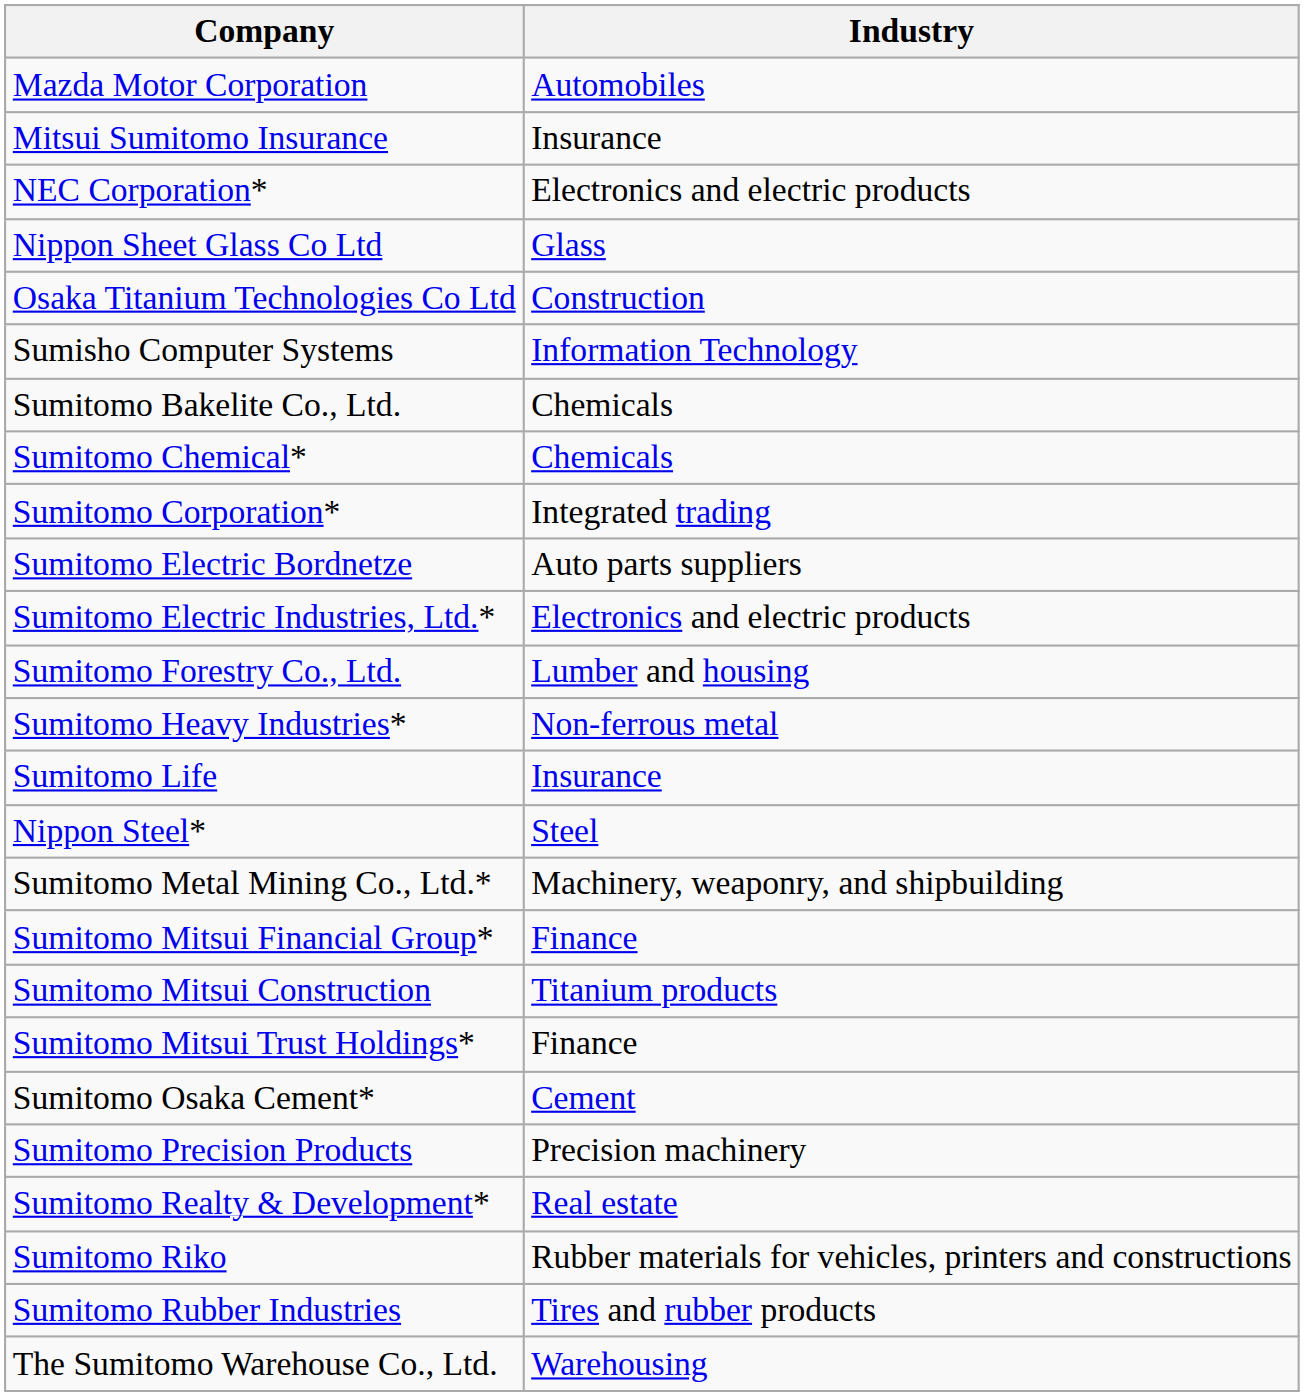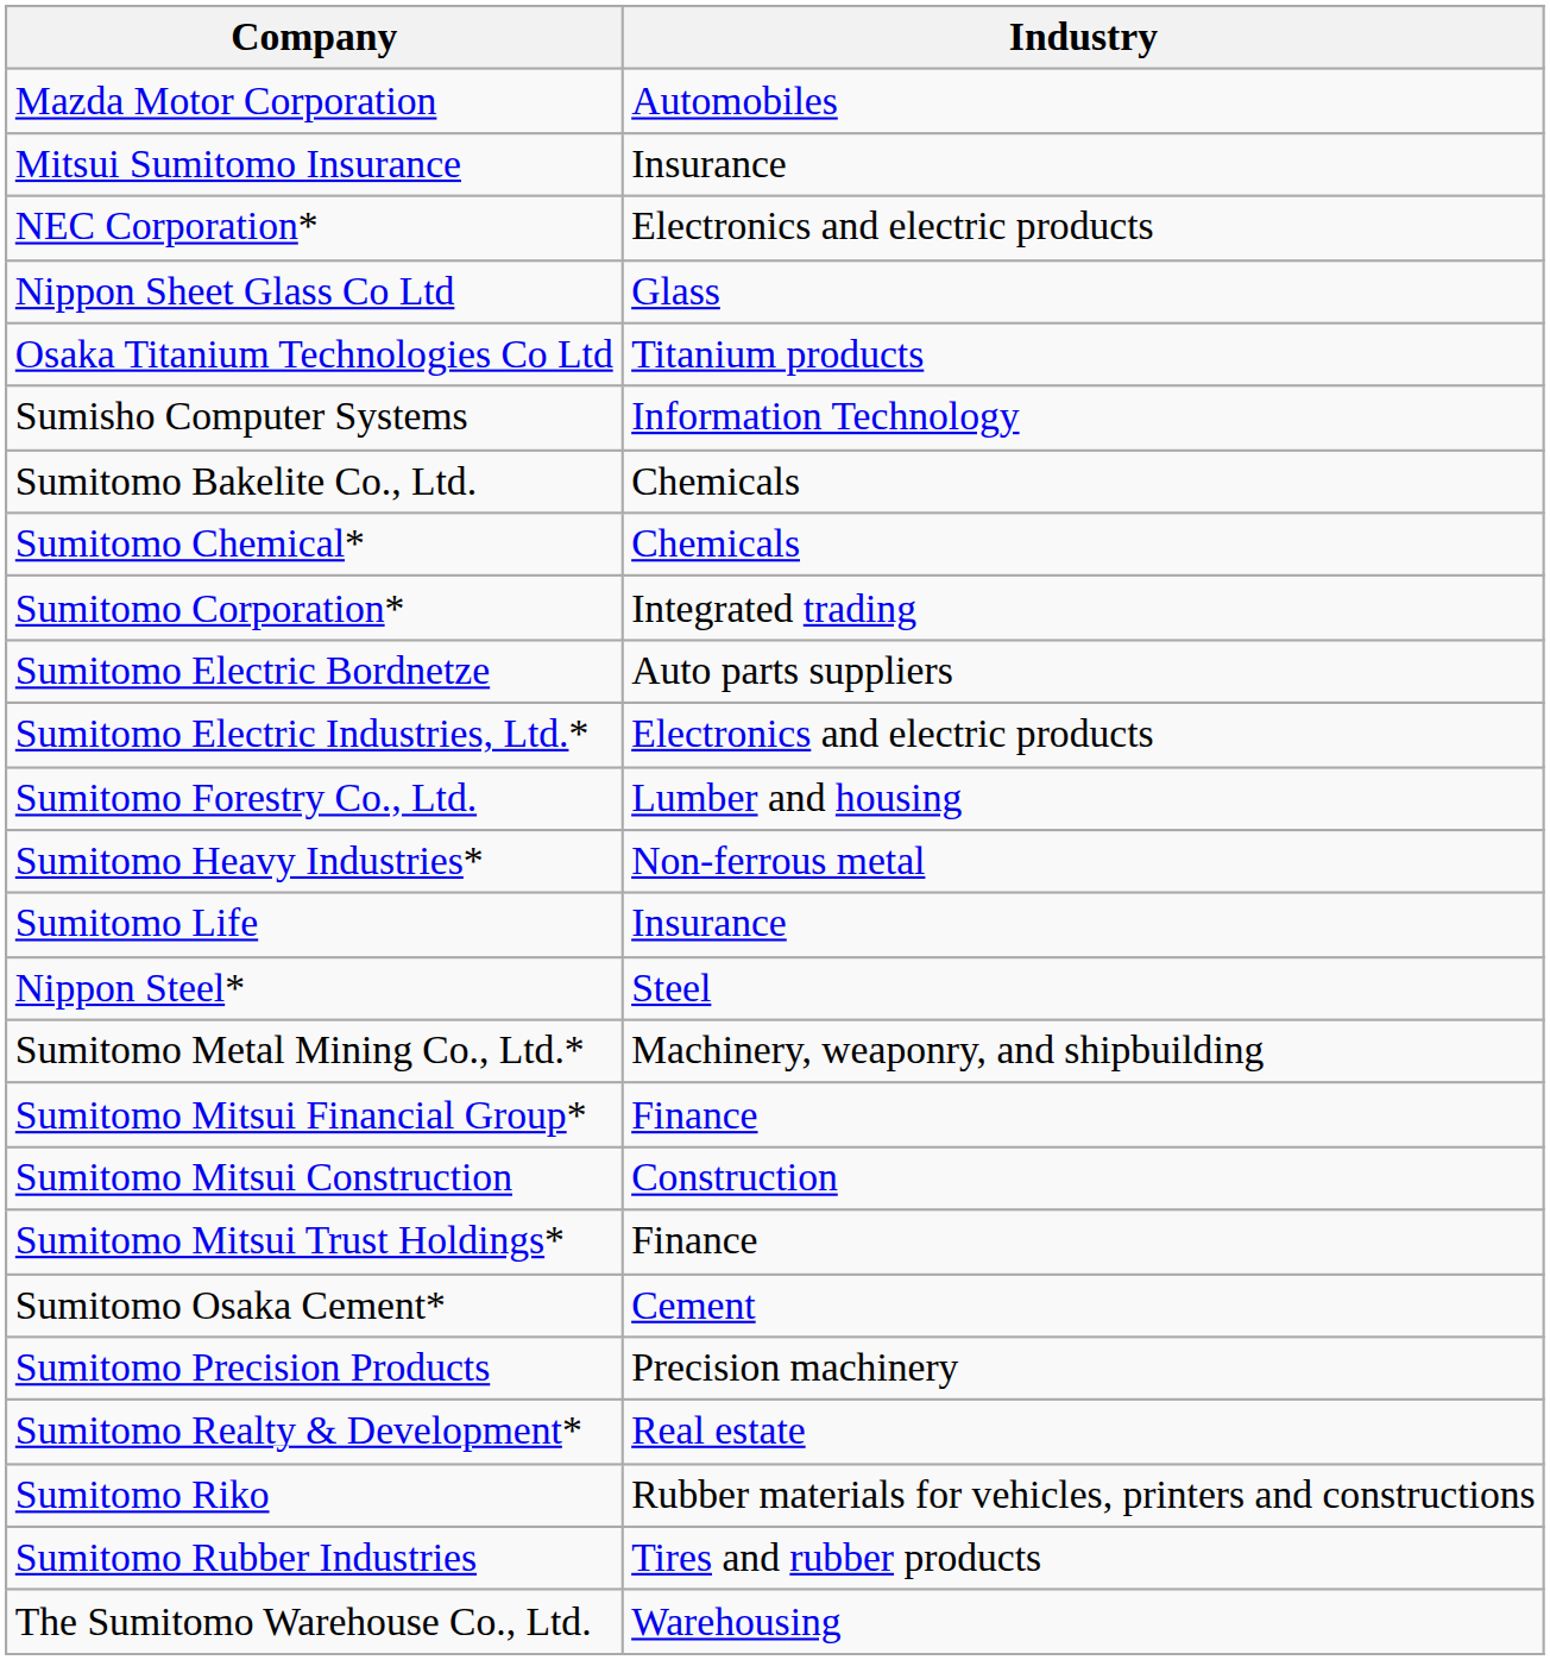 <table class="wikitable">
 <tr at&t>
 <th>Company</th>
 <th>Industry</th>
 </tr>
 <tr>
 <td><a href='#'>Mazda Motor Corporation</a></td>
 <td><a href='#'>Automobiles</a></td>
 </tr>
 <tr>
 <td><a href='#'>Mitsui Sumitomo Insurance</a></td>
 <td>Insurance</td>
 </tr>
 <tr>
 <td><a href='#'>NEC Corporation</a>*</td>
 <td>Electronics and electric products</td>
 </tr>
 <tr>
 <td><a href='#'>Nippon Sheet Glass Co Ltd</a></td>
 <td><a href='#'>Glass</a></td>
 </tr>
 <tr>
 <td><a href='#'>Osaka Titanium Technologies Co Ltd</a></td>
-<td><a href='#'>Construction</a></td>
+<td><a href='#'>Titanium products</a></td>
 </tr>
 <tr>
 <td>Sumisho Computer Systems</td>
 <td><a href='#'>Information Technology</a></td>
 </tr>
 <tr>
 <td>Sumitomo Bakelite Co., Ltd.</td>
 <td>Chemicals</td>
 </tr>
 <tr>
 <td><a href='#'>Sumitomo Chemical</a>*</td>
 <td><a href='#'>Chemicals</a></td>
 </tr>
 <tr>
 <td><a href='#'>Sumitomo Corporation</a>*</td>
 <td>Integrated <a href='#'>trading</a></td>
 </tr>
 <tr>
 <td><a href='#'>Sumitomo Electric Bordnetze</a></td>
 <td>Auto parts suppliers</td>
 </tr>
 <tr>
 <td><a href='#'>Sumitomo Electric Industries, Ltd.</a>*</td>
 <td><a href='#'>Electronics</a> and electric products</td>
 </tr>
 <tr>
 <td><a href='#'>Sumitomo Forestry Co., Ltd.</a></td>
 <td><a href='#'>Lumber</a> and <a href='#'>housing</a></td>
 </tr>
 <tr>
 <td><a href='#'>Sumitomo Heavy Industries</a>*</td>
 <td><a href='#'>Non-ferrous metal</a></td>
 </tr>
 <tr>
 <td><a href='#'>Sumitomo Life</a></td>
 <td><a href='#'>Insurance</a></td>
 </tr>
 <tr>
 <td><a href='#'>Nippon Steel</a>*</td>
 <td><a href='#'>Steel</a></td>
 </tr>
 <tr>
 <td>Sumitomo Metal Mining Co., Ltd.*</td>
 <td>Machinery, weaponry, and shipbuilding</td>
 </tr>
 <tr>
 <td><a href='#'>Sumitomo Mitsui Financial Group</a>*</td>
 <td><a href='#'>Finance</a></td>
 </tr>
 <tr>
 <td><a href='#'>Sumitomo Mitsui Construction</a></td>
-<td><a href='#'>Titanium products</a></td>
+<td><a href='#'>Construction</a></td>
 </tr>
 <tr>
 <td><a href='#'>Sumitomo Mitsui Trust Holdings</a>*</td>
 <td>Finance</td>
 </tr>
 <tr>
 <td>Sumitomo Osaka Cement*</td>
 <td><a href='#'>Cement</a></td>
 </tr>
 <tr>
 <td><a href='#'>Sumitomo Precision Products</a></td>
 <td>Precision machinery</td>
 </tr>
 <tr>
 <td><a href='#'>Sumitomo Realty & Development</a>*</td>
 <td><a href='#'>Real estate</a></td>
 </tr>
 <tr>
 <td><a href='#'>Sumitomo Riko</a></td>
 <td>Rubber materials for vehicles, printers and constructions</td>
 </tr>
 <tr>
 <td><a href='#'>Sumitomo Rubber Industries</a></td>
 <td><a href='#'>Tires</a> and <a href='#'>rubber</a> products</td>
 </tr>
 <tr>
 <td>The Sumitomo Warehouse Co., Ltd.</td>
 <td><a href='#'>Warehousing</a></td>
 </tr>
 </table>
